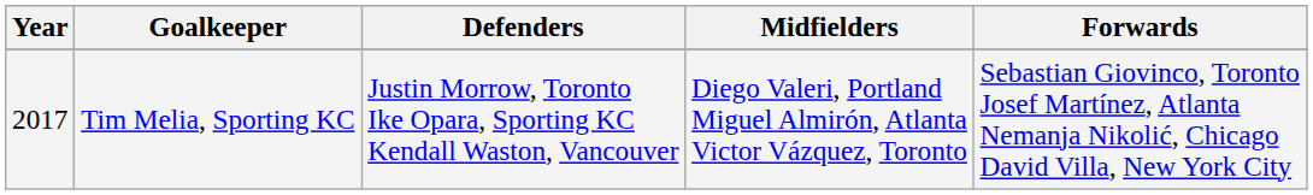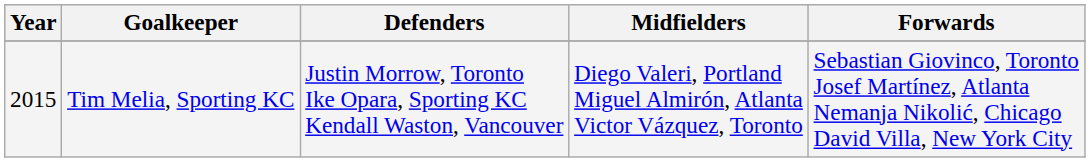 <table class="wikitable">
 <tr style="background:#cccccc;">
 <th>Year</th>
 <th>Goalkeeper</th>
 <th>Defenders</th>
 <th>Midfielders</th>
 <th>Forwards</th>
 </tr>
 <tr>
 </tr>
 <tr style="background:#f4f4f4;">
-<td style="text-align: center;">2017<br></td>
+<td style="text-align: center;">2015<br></td>
 <td> <a href='#'>Tim Melia</a>, <a href='#'>Sporting KC</a></td>
 <td> <a href='#'>Justin Morrow</a>, <a href='#'>Toronto</a><br> <a href='#'>Ike Opara</a>, <a href='#'>Sporting KC</a><br> <a href='#'>Kendall Waston</a>, <a href='#'>Vancouver</a></td>
 <td> <a href='#'>Diego Valeri</a>, <a href='#'>Portland</a><br> <a href='#'>Miguel Almirón</a>, <a href='#'>Atlanta</a><br> <a href='#'>Victor Vázquez</a>, <a href='#'>Toronto</a></td>
 <td> <a href='#'>Sebastian Giovinco</a>, <a href='#'>Toronto</a><br> <a href='#'>Josef Martínez</a>, <a href='#'>Atlanta</a><br> <a href='#'>Nemanja Nikolić</a>, <a href='#'>Chicago</a><br> <a href='#'>David Villa</a>, <a href='#'>New York City</a></td>
 </tr>
 </table>
